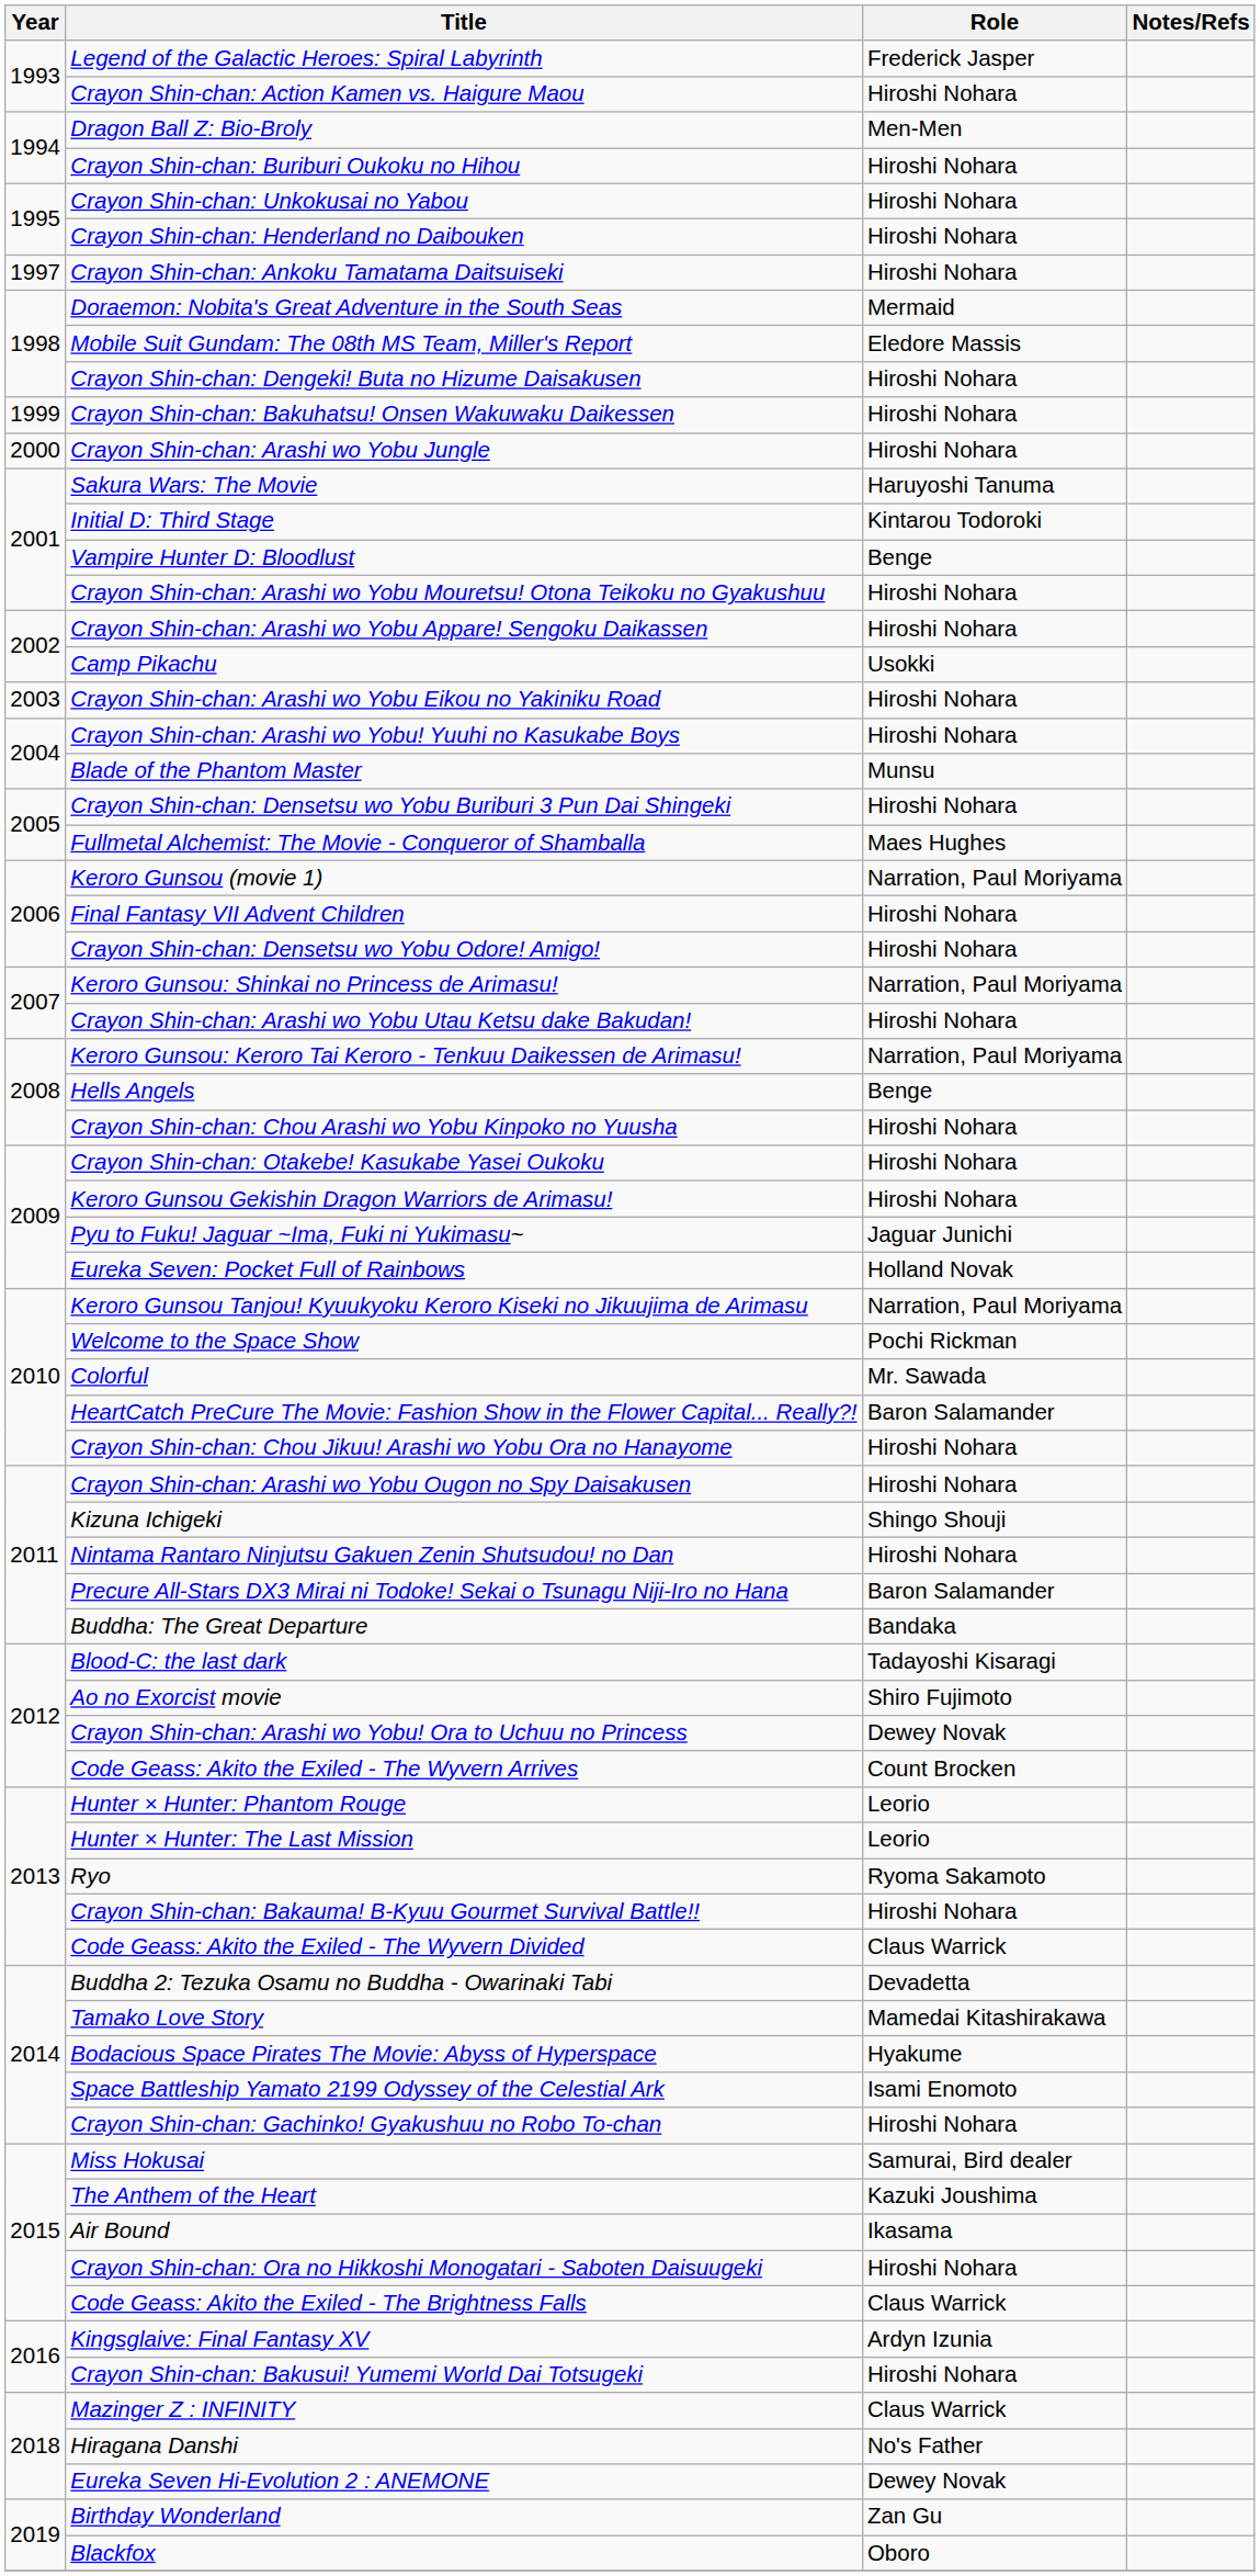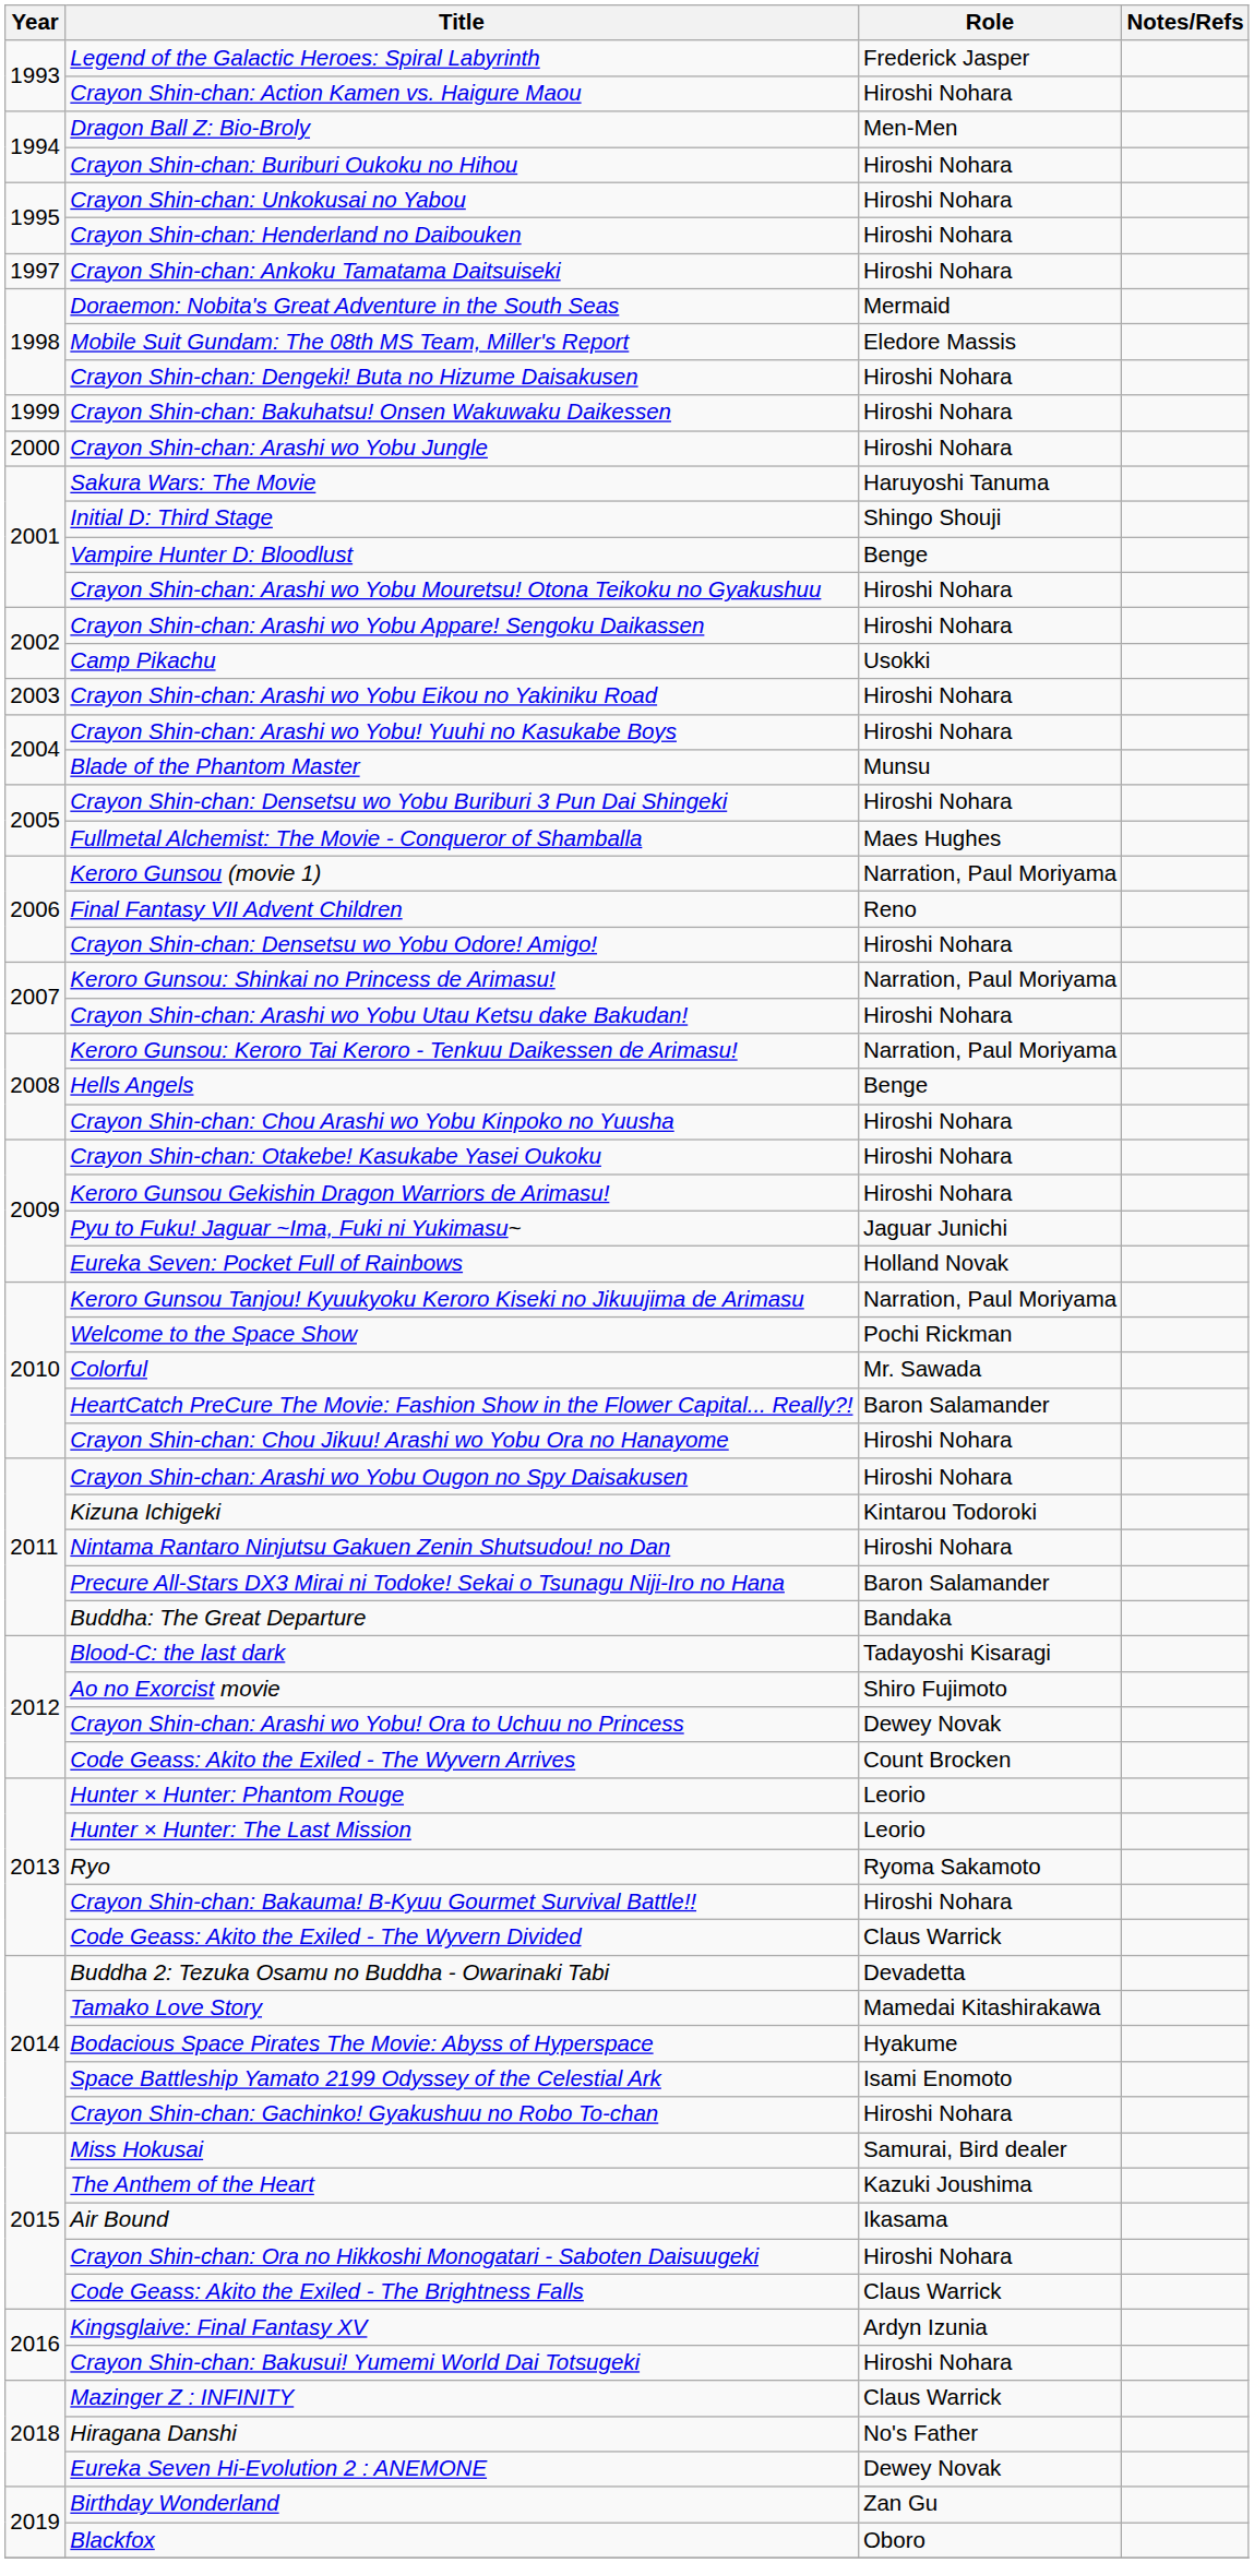 <table class="wikitable">
 <tr>
 <th>Year</th>
 <th>Title</th>
 <th>Role</th>
 <th>Notes/Refs</th>
 </tr>
 <tr>
 <td rowspan="2">1993</td>
 <td><em><a href='#'>Legend of the Galactic Heroes: Spiral Labyrinth</a></em></td>
 <td>Frederick Jasper</td>
 <td></td>
 </tr>
 <tr>
 <td><em><a href='#'>Crayon Shin-chan: Action Kamen vs. Haigure Maou</a></em></td>
 <td>Hiroshi Nohara</td>
 <td></td>
 </tr>
 <tr>
 <td rowspan="2">1994</td>
 <td><em><a href='#'>Dragon Ball Z: Bio-Broly</a></em></td>
 <td>Men-Men</td>
 <td></td>
 </tr>
 <tr>
 <td><em><a href='#'>Crayon Shin-chan: Buriburi Oukoku no Hihou</a></em></td>
 <td>Hiroshi Nohara</td>
 <td></td>
 </tr>
 <tr>
 <td rowspan="2">1995</td>
 <td><em><a href='#'>Crayon Shin-chan: Unkokusai no Yabou</a></em></td>
 <td>Hiroshi Nohara</td>
 <td></td>
 </tr>
 <tr>
 <td><em><a href='#'>Crayon Shin-chan: Henderland no Daibouken</a></em></td>
 <td>Hiroshi Nohara</td>
 <td></td>
 </tr>
 <tr>
 <td>1997</td>
 <td><em><a href='#'>Crayon Shin-chan: Ankoku Tamatama Daitsuiseki</a></em></td>
 <td>Hiroshi Nohara</td>
 <td></td>
 </tr>
 <tr>
 <td rowspan="3">1998</td>
 <td><em><a href='#'>Doraemon: Nobita's Great Adventure in the South Seas</a></em></td>
 <td>Mermaid</td>
 <td></td>
 </tr>
 <tr>
 <td><em><a href='#'>Mobile Suit Gundam: The 08th MS Team, Miller's Report</a></em></td>
 <td>Eledore Massis</td>
 <td></td>
 </tr>
 <tr>
 <td><em><a href='#'>Crayon Shin-chan: Dengeki! Buta no Hizume Daisakusen</a></em></td>
 <td>Hiroshi Nohara</td>
 <td></td>
 </tr>
 <tr>
 <td>1999</td>
 <td><em><a href='#'>Crayon Shin-chan: Bakuhatsu! Onsen Wakuwaku Daikessen</a></em></td>
 <td>Hiroshi Nohara</td>
 <td></td>
 </tr>
 <tr>
 <td>2000</td>
 <td><em><a href='#'>Crayon Shin-chan: Arashi wo Yobu Jungle</a></em></td>
 <td>Hiroshi Nohara</td>
 <td></td>
 </tr>
 <tr>
 <td rowspan="4">2001</td>
 <td><em><a href='#'>Sakura Wars: The Movie</a></em></td>
 <td>Haruyoshi Tanuma</td>
 <td></td>
 </tr>
 <tr>
 <td><em><a href='#'>Initial D: Third Stage</a></em></td>
-<td>Kintarou Todoroki</td>
+<td>Shingo Shouji</td>
 <td></td>
 </tr>
 <tr>
 <td><em><a href='#'>Vampire Hunter D: Bloodlust</a></em></td>
 <td>Benge</td>
 <td></td>
 </tr>
 <tr>
 <td><em><a href='#'>Crayon Shin-chan: Arashi wo Yobu Mouretsu! Otona Teikoku no Gyakushuu</a></em></td>
 <td>Hiroshi Nohara</td>
 <td></td>
 </tr>
 <tr>
 <td rowspan="2">2002</td>
 <td><em><a href='#'>Crayon Shin-chan: Arashi wo Yobu Appare! Sengoku Daikassen</a></em></td>
 <td>Hiroshi Nohara</td>
 <td></td>
 </tr>
 <tr>
 <td><em><a href='#'>Camp Pikachu</a></em></td>
 <td>Usokki</td>
 <td></td>
 </tr>
 <tr>
 <td>2003</td>
 <td><em><a href='#'>Crayon Shin-chan: Arashi wo Yobu Eikou no Yakiniku Road</a></em></td>
 <td>Hiroshi Nohara</td>
 <td></td>
 </tr>
 <tr>
 <td rowspan="2">2004</td>
 <td><em><a href='#'>Crayon Shin-chan: Arashi wo Yobu! Yuuhi no Kasukabe Boys</a></em></td>
 <td>Hiroshi Nohara</td>
 <td></td>
 </tr>
 <tr>
 <td><em><a href='#'>Blade of the Phantom Master</a></em></td>
 <td>Munsu</td>
 <td></td>
 </tr>
 <tr>
 <td rowspan="2">2005</td>
 <td><em><a href='#'>Crayon Shin-chan: Densetsu wo Yobu Buriburi 3 Pun Dai Shingeki</a></em></td>
 <td>Hiroshi Nohara</td>
 <td></td>
 </tr>
 <tr>
 <td><em><a href='#'>Fullmetal Alchemist: The Movie - Conqueror of Shamballa</a></em></td>
 <td>Maes Hughes</td>
 <td></td>
 </tr>
 <tr>
 <td rowspan="3">2006</td>
 <td><em><a href='#'>Keroro Gunsou</a> (movie 1)</em></td>
 <td>Narration, Paul Moriyama</td>
 <td></td>
 </tr>
 <tr>
 <td><em><a href='#'>Final Fantasy VII Advent Children</a></em></td>
-<td>Hiroshi Nohara</td>
+<td>Reno</td>
 <td></td>
 </tr>
 <tr>
 <td><em><a href='#'>Crayon Shin-chan: Densetsu wo Yobu Odore! Amigo!</a></em></td>
 <td>Hiroshi Nohara</td>
 <td></td>
 </tr>
 <tr>
 <td rowspan="2">2007</td>
 <td><em><a href='#'>Keroro Gunsou: Shinkai no Princess de Arimasu!</a></em></td>
 <td>Narration, Paul Moriyama</td>
 <td></td>
 </tr>
 <tr>
 <td><em><a href='#'>Crayon Shin-chan: Arashi wo Yobu Utau Ketsu dake Bakudan!</a></em></td>
 <td>Hiroshi Nohara</td>
 <td></td>
 </tr>
 <tr>
 <td rowspan="3">2008</td>
 <td><em><a href='#'>Keroro Gunsou: Keroro Tai Keroro - Tenkuu Daikessen de Arimasu!</a></em></td>
 <td>Narration, Paul Moriyama</td>
 <td></td>
 </tr>
 <tr>
 <td><em><a href='#'>Hells Angels</a></em></td>
 <td>Benge</td>
 <td></td>
 </tr>
 <tr>
 <td><em><a href='#'>Crayon Shin-chan: Chou Arashi wo Yobu Kinpoko no Yuusha</a></em></td>
 <td>Hiroshi Nohara</td>
 <td></td>
 </tr>
 <tr>
 <td rowspan="4">2009</td>
 <td><em><a href='#'>Crayon Shin-chan: Otakebe! Kasukabe Yasei Oukoku</a></em></td>
 <td>Hiroshi Nohara</td>
 <td></td>
 </tr>
 <tr>
 <td><em><a href='#'>Keroro Gunsou Gekishin Dragon Warriors de Arimasu!</a></em></td>
 <td>Hiroshi Nohara</td>
 <td></td>
 </tr>
 <tr>
 <td><em><a href='#'>Pyu to Fuku! Jaguar ~Ima, Fuki ni Yukimasu</a>~</em></td>
 <td>Jaguar Junichi</td>
 <td></td>
 </tr>
 <tr>
 <td><em><a href='#'>Eureka Seven: Pocket Full of Rainbows</a></em></td>
 <td>Holland Novak</td>
 <td></td>
 </tr>
 <tr>
 <td rowspan="5">2010</td>
 <td><em><a href='#'>Keroro Gunsou Tanjou! Kyuukyoku Keroro Kiseki no Jikuujima de Arimasu</a></em></td>
 <td>Narration, Paul Moriyama</td>
 <td></td>
 </tr>
 <tr>
 <td><em><a href='#'>Welcome to the Space Show</a></em></td>
 <td>Pochi Rickman</td>
 <td></td>
 </tr>
 <tr>
 <td><em><a href='#'>Colorful</a></em></td>
 <td>Mr. Sawada</td>
 <td></td>
 </tr>
 <tr>
 <td><em><a href='#'>HeartCatch PreCure The Movie: Fashion Show in the Flower Capital... Really?!</a></em></td>
 <td>Baron Salamander</td>
 <td></td>
 </tr>
 <tr>
 <td><em><a href='#'>Crayon Shin-chan: Chou Jikuu! Arashi wo Yobu Ora no Hanayome</a></em></td>
 <td>Hiroshi Nohara</td>
 <td></td>
 </tr>
 <tr>
 <td rowspan="5">2011</td>
 <td><em><a href='#'>Crayon Shin-chan: Arashi wo Yobu Ougon no Spy Daisakusen</a></em></td>
 <td>Hiroshi Nohara</td>
 <td></td>
 </tr>
 <tr>
 <td><em>Kizuna Ichigeki</em></td>
-<td>Shingo Shouji</td>
+<td>Kintarou Todoroki</td>
 <td></td>
 </tr>
 <tr>
 <td><em><a href='#'>Nintama Rantaro Ninjutsu Gakuen Zenin Shutsudou! no Dan</a></em></td>
 <td>Hiroshi Nohara</td>
 <td></td>
 </tr>
 <tr>
 <td><em><a href='#'>Precure All-Stars DX3 Mirai ni Todoke! Sekai o Tsunagu Niji-Iro no Hana</a></em></td>
 <td>Baron Salamander</td>
 <td></td>
 </tr>
 <tr>
 <td><em>Buddha: The Great Departure</em></td>
 <td>Bandaka</td>
 <td></td>
 </tr>
 <tr>
 <td rowspan="4">2012</td>
 <td><em><a href='#'>Blood-C: the last dark</a></em></td>
 <td>Tadayoshi Kisaragi</td>
 <td></td>
 </tr>
 <tr>
 <td><em><a href='#'>Ao no Exorcist</a> movie</em></td>
 <td>Shiro Fujimoto</td>
 <td></td>
 </tr>
 <tr>
 <td><em><a href='#'>Crayon Shin-chan: Arashi wo Yobu! Ora to Uchuu no Princess</a></em></td>
 <td>Dewey Novak</td>
 <td></td>
 </tr>
 <tr>
 <td><em><a href='#'>Code Geass: Akito the Exiled - The Wyvern Arrives</a></em></td>
 <td>Count Brocken</td>
 <td></td>
 </tr>
 <tr>
 <td rowspan="5">2013</td>
 <td><em><a href='#'>Hunter × Hunter: Phantom Rouge</a></em></td>
 <td>Leorio</td>
 <td></td>
 </tr>
 <tr>
 <td><em><a href='#'>Hunter × Hunter: The Last Mission</a></em></td>
 <td>Leorio</td>
 <td></td>
 </tr>
 <tr>
 <td><em>Ryo</em></td>
 <td>Ryoma Sakamoto</td>
 <td></td>
 </tr>
 <tr>
 <td><em><a href='#'>Crayon Shin-chan: Bakauma! B-Kyuu Gourmet Survival Battle!!</a></em></td>
 <td>Hiroshi Nohara</td>
 <td></td>
 </tr>
 <tr>
 <td><em><a href='#'>Code Geass: Akito the Exiled - The Wyvern Divided</a></em></td>
 <td>Claus Warrick</td>
 <td></td>
 </tr>
 <tr>
 <td rowspan="5">2014</td>
 <td><em>Buddha 2: Tezuka Osamu no Buddha - Owarinaki Tabi</em></td>
 <td>Devadetta</td>
 <td></td>
 </tr>
 <tr>
 <td><em><a href='#'>Tamako Love Story</a></em></td>
 <td>Mamedai Kitashirakawa</td>
 <td></td>
 </tr>
 <tr>
 <td><em><a href='#'>Bodacious Space Pirates The Movie: Abyss of Hyperspace</a></em></td>
 <td>Hyakume</td>
 <td></td>
 </tr>
 <tr>
 <td><em><a href='#'>Space Battleship Yamato 2199 Odyssey of the Celestial Ark</a></em></td>
 <td>Isami Enomoto</td>
 <td></td>
 </tr>
 <tr>
 <td><em><a href='#'>Crayon Shin-chan: Gachinko! Gyakushuu no Robo To-chan</a></em></td>
 <td>Hiroshi Nohara</td>
 <td></td>
 </tr>
 <tr>
 <td rowspan="5">2015</td>
 <td><em><a href='#'>Miss Hokusai</a></em></td>
 <td>Samurai, Bird dealer</td>
 <td></td>
 </tr>
 <tr>
 <td><em><a href='#'>The Anthem of the Heart</a></em></td>
 <td>Kazuki Joushima</td>
 <td></td>
 </tr>
 <tr>
 <td><em>Air Bound</em></td>
 <td>Ikasama</td>
 <td></td>
 </tr>
 <tr>
 <td><em><a href='#'>Crayon Shin-chan: Ora no Hikkoshi Monogatari - Saboten Daisuugeki</a></em></td>
 <td>Hiroshi Nohara</td>
 <td></td>
 </tr>
 <tr>
 <td><em><a href='#'>Code Geass: Akito the Exiled - The Brightness Falls</a></em></td>
 <td>Claus Warrick</td>
 <td></td>
 </tr>
 <tr>
 <td rowspan="2">2016</td>
 <td><em><a href='#'>Kingsglaive: Final Fantasy XV</a></em></td>
 <td>Ardyn Izunia</td>
 <td></td>
 </tr>
 <tr>
 <td><em><a href='#'>Crayon Shin-chan: Bakusui! Yumemi World Dai Totsugeki</a></em></td>
 <td>Hiroshi Nohara</td>
 <td></td>
 </tr>
 <tr>
 <td rowspan="3">2018</td>
 <td><em><a href='#'>Mazinger Z : INFINITY</a></em></td>
 <td>Claus Warrick</td>
 <td></td>
 </tr>
 <tr>
 <td><em>Hiragana Danshi</em></td>
 <td>No's Father</td>
 <td></td>
 </tr>
 <tr>
 <td><em><a href='#'>Eureka Seven Hi-Evolution 2 : ANEMONE</a></em></td>
 <td>Dewey Novak</td>
 <td></td>
 </tr>
 <tr>
 <td rowspan="2">2019</td>
 <td><em><a href='#'>Birthday Wonderland</a></em></td>
 <td>Zan Gu</td>
 <td></td>
 </tr>
 <tr>
 <td><em><a href='#'>Blackfox</a></em></td>
 <td>Oboro</td>
 <td></td>
 </tr>
 <tr>
 </tr>
 </table>
